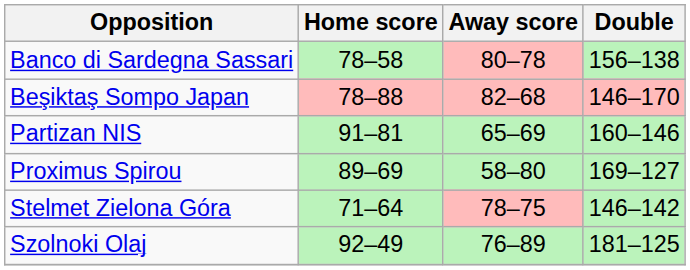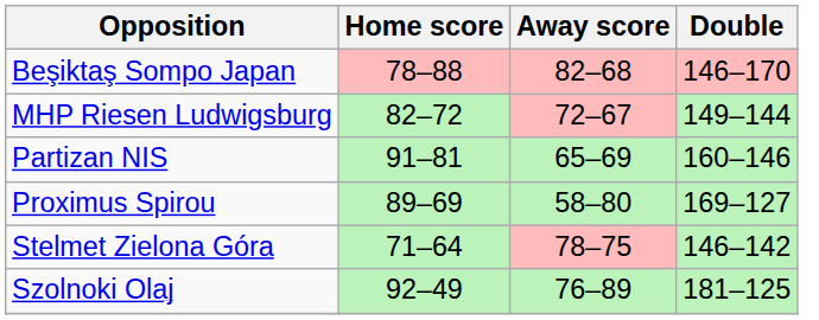 <table class="wikitable" style="text-align: center;">
 <tr>
 <th>Opposition</th>
 <th>Home score</th>
 <th>Away score</th>
 <th>Double</th>
 </tr>
 <tr>
-<td align="left"> <a href='#'>Banco di Sardegna Sassari</a></td>
-<td bgcolor=#BBF3BB>78–58</td>
-<td bgcolor=#FFBBBB>80–78</td>
-<td bgcolor=#BBF3BB>156–138</td>
-</tr>
-<tr>
 <td align="left"> <a href='#'>Beşiktaş Sompo Japan</a></td>
 <td bgcolor=#FFBBBB>78–88</td>
 <td bgcolor=#FFBBBB>82–68</td>
 <td bgcolor=#FFBBBB>146–170</td>
+</tr>
+<tr>
+<td align="left"> <a href='#'>MHP Riesen Ludwigsburg</a></td>
+<td bgcolor=#BBF3BB>82–72</td>
+<td bgcolor=#FFBBBB>72–67</td>
+<td bgcolor=#BBF3BB>149–144</td>
 </tr>
 <tr>
 <td align="left"> <a href='#'>Partizan NIS</a></td>
 <td bgcolor=#BBF3BB>91–81</td>
 <td bgcolor=#BBF3BB>65–69</td>
 <td bgcolor=#BBF3BB>160–146</td>
 </tr>
 <tr>
 <td align="left"> <a href='#'>Proximus Spirou</a></td>
 <td bgcolor=#BBF3BB>89–69</td>
 <td bgcolor=#BBF3BB>58–80</td>
 <td bgcolor=#BBF3BB>169–127</td>
 </tr>
 <tr>
 <td align="left"> <a href='#'>Stelmet Zielona Góra</a></td>
 <td bgcolor=#BBF3BB>71–64</td>
 <td bgcolor=#FFBBBB>78–75</td>
 <td bgcolor=#BBF3BB>146–142</td>
 </tr>
 <tr>
 <td align="left"> <a href='#'>Szolnoki Olaj</a></td>
 <td bgcolor=#BBF3BB>92–49</td>
 <td bgcolor=#BBF3BB>76–89</td>
 <td bgcolor=#BBF3BB>181–125</td>
 </tr>
 <tr>
 </tr>
 </table>
